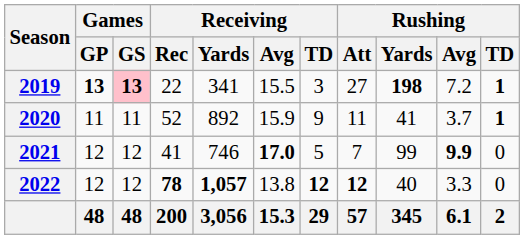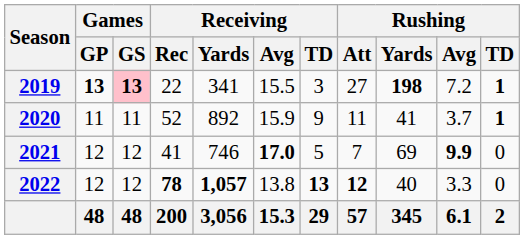 <table class="wikitable" style="text-align:center;">
 <tr>
 <th rowspan="2">Season</th>
 <th colspan="2">Games</th>
 <th colspan="4">Receiving</th>
 <th colspan="4">Rushing</th>
 </tr>
 <tr>
 <th>GP</th>
 <th>GS</th>
 <th>Rec</th>
 <th>Yards</th>
 <th>Avg</th>
 <th>TD</th>
 <th>Att</th>
 <th>Yards</th>
 <th>Avg</th>
 <th>TD</th>
 </tr>
 <tr>
 <th><a href='#'>2019</a></th>
 <td><strong>13</strong></td>
 <td style="background: pink;"><strong>13</strong></td>
 <td>22</td>
 <td>341</td>
 <td>15.5</td>
 <td>3</td>
 <td>27</td>
 <td><strong>198</strong></td>
 <td>7.2</td>
 <td><strong>1</strong></td>
 </tr>
 <tr>
 <th><a href='#'>2020</a></th>
 <td>11</td>
 <td>11</td>
 <td>52</td>
 <td>892</td>
 <td>15.9</td>
 <td>9</td>
 <td>11</td>
 <td>41</td>
 <td>3.7</td>
 <td><strong>1</strong></td>
 </tr>
 <tr>
 <th><a href='#'>2021</a></th>
 <td>12</td>
 <td>12</td>
 <td>41</td>
 <td>746</td>
 <td><strong>17.0</strong></td>
 <td>5</td>
 <td>7</td>
-<td>99</td>
+<td>69</td>
 <td><strong>9.9</strong></td>
 <td>0</td>
 </tr>
 <tr>
 <th><a href='#'>2022</a></th>
 <td>12</td>
 <td>12</td>
 <td><strong>78</strong></td>
 <td><strong>1,057</strong></td>
 <td>13.8</td>
-<td><strong>12</strong></td>
+<td><strong>13</strong></td>
 <td><strong>12</strong></td>
 <td>40</td>
 <td>3.3</td>
 <td>0</td>
 </tr>
 <tr>
 <th></th>
 <th>48</th>
 <th>48</th>
 <th>200</th>
 <th>3,056</th>
 <th>15.3</th>
 <th>29</th>
 <th>57</th>
 <th>345</th>
 <th>6.1</th>
 <th>2</th>
 </tr>
 </table>
